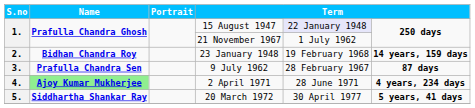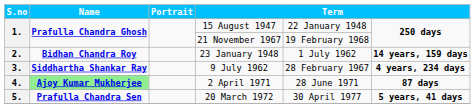 <table class="wikitable sortable" style="text-align:center;">
 <tr>
 <th Style="background-color:#00BFFF; color:white">S.no</th>
 <th Style="background-color:#00BFFF; color:white">Name</th>
 <th Style="background-color:#00BFFF; color:white">Portrait</th>
 <th Style="background-color:#00BFFF; color:white" colspan=3>Term</th>
 </tr>
 <tr>
 <th rowspan=2>1.</th>
 <td rowspan =2><strong><a href='#'>Prafulla Chandra Ghosh</a></strong></td>
 <td rowspan=2></td>
 <td>15 August 1947</td>
-<td style="background: lavender;">22 January 1948</td>
+<td>22 January 1948</td>
 <td rowspan=2><strong>250 days</strong></td>
 </tr>
 <tr>
 <td>21 November 1967</td>
-<td>1 July 1962</td>
+<td>19 February 1968</td>
 </tr>
 <tr>
 <th>2.</th>
 <td><strong><a href='#'>Bidhan Chandra Roy</a></strong></td>
 <td></td>
 <td>23 January 1948</td>
-<td>19 February 1968</td>
+<td>1 July 1962</td>
 <td><strong>14 years, 159 days</strong></td>
 </tr>
 <tr>
 <th>3.</th>
-<td><strong><a href='#'>Prafulla Chandra Sen</a></strong></td>
+<td><strong><a href='#'>Siddhartha Shankar Ray</a></strong></td>
 <td></td>
 <td>9 July 1962</td>
 <td>28 February 1967</td>
-<td><strong>87 days</strong></td>
+<td><strong>4 years, 234 days</strong></td>
 </tr>
 <tr>
 <th>4.</th>
 <td style="background: lightgreen;"><strong><a href='#'>Ajoy Kumar Mukherjee</a></strong></td>
 <td></td>
 <td>2 April 1971</td>
 <td>28 June 1971</td>
-<td><strong>4 years, 234 days</strong></td>
+<td><strong>87 days</strong></td>
 </tr>
 <tr>
 <th>5.</th>
-<td><strong><a href='#'>Siddhartha Shankar Ray</a></strong></td>
+<td><strong><a href='#'>Prafulla Chandra Sen</a></strong></td>
 <td></td>
 <td>20 March 1972</td>
 <td>30 April 1977</td>
 <td><strong>5 years, 41 days</strong></td>
 </tr>
 <tr>
 </tr>
 </table>
